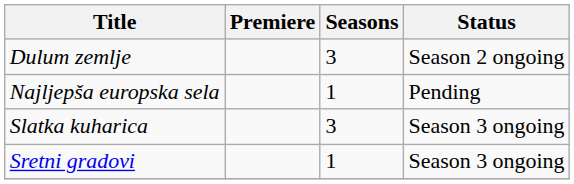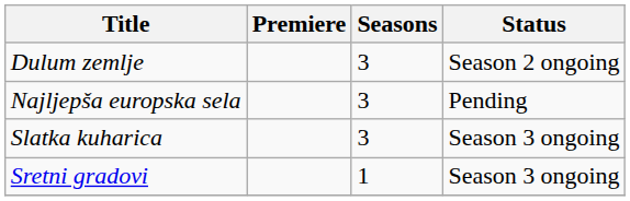 <table class="wikitable sortable" style="width:">
 <tr>
 <th>Title</th>
 <th>Premiere</th>
 <th>Seasons</th>
 <th>Status</th>
 </tr>
 <tr>
 <td><em>Dulum zemlje</em></td>
 <td></td>
 <td>3</td>
 <td>Season 2 ongoing</td>
 </tr>
 <tr>
 <td><em>Najljepša europska sela</em></td>
 <td></td>
-<td>1</td>
+<td>3</td>
 <td>Pending</td>
 </tr>
 <tr>
 <td><em>Slatka kuharica</em></td>
 <td></td>
 <td>3</td>
 <td>Season 3 ongoing</td>
 </tr>
 <tr>
 <td><em><a href='#'>Sretni gradovi</a></em></td>
 <td></td>
 <td>1</td>
 <td>Season 3 ongoing</td>
 </tr>
 <tr>
 </tr>
 </table>
